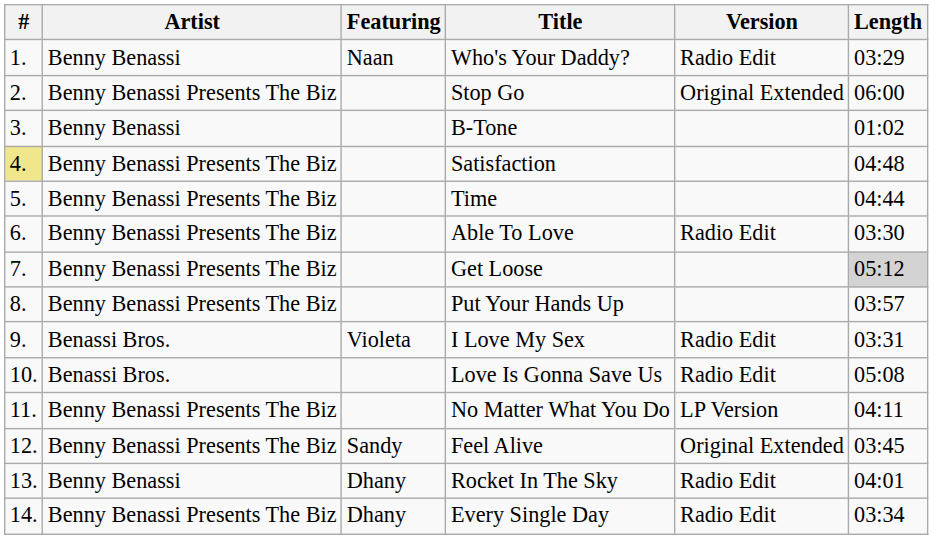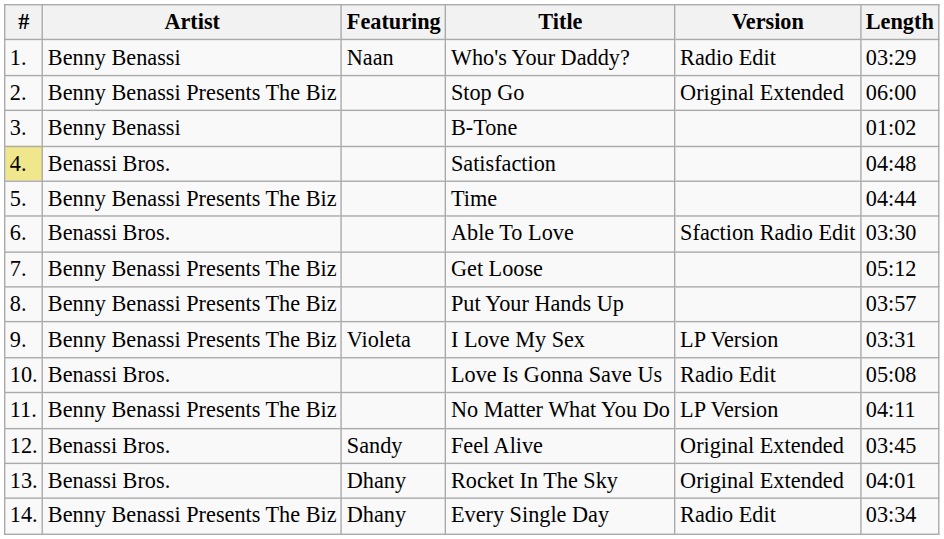 <table class="wikitable">
 <tr>
 <th>#</th>
 <th>Artist</th>
 <th>Featuring</th>
 <th>Title</th>
 <th>Version</th>
 <th>Length</th>
 </tr>
 <tr>
 <td>1.</td>
 <td>Benny Benassi</td>
 <td>Naan</td>
 <td>Who's Your Daddy?</td>
 <td>Radio Edit</td>
 <td>03:29</td>
 </tr>
 <tr>
 <td>2.</td>
 <td>Benny Benassi Presents The Biz</td>
 <td></td>
 <td>Stop Go</td>
 <td>Original Extended</td>
 <td>06:00</td>
 </tr>
 <tr>
 <td>3.</td>
 <td>Benny Benassi</td>
 <td></td>
 <td>B-Tone</td>
 <td></td>
 <td>01:02</td>
 </tr>
 <tr>
 <td style="background: khaki;">4.</td>
-<td>Benny Benassi Presents The Biz</td>
+<td>Benassi Bros.</td>
 <td></td>
 <td>Satisfaction</td>
 <td></td>
 <td>04:48</td>
 </tr>
 <tr>
 <td>5.</td>
 <td>Benny Benassi Presents The Biz</td>
 <td></td>
 <td>Time</td>
 <td></td>
 <td>04:44</td>
 </tr>
 <tr>
 <td>6.</td>
-<td>Benny Benassi Presents The Biz</td>
+<td>Benassi Bros.</td>
 <td></td>
 <td>Able To Love</td>
-<td>Radio Edit</td>
+<td>Sfaction Radio Edit</td>
 <td>03:30</td>
 </tr>
 <tr>
 <td>7.</td>
 <td>Benny Benassi Presents The Biz</td>
 <td></td>
 <td>Get Loose</td>
 <td></td>
-<td style="background: lightgrey;">05:12</td>
+<td>05:12</td>
 </tr>
 <tr>
 <td>8.</td>
 <td>Benny Benassi Presents The Biz</td>
 <td></td>
 <td>Put Your Hands Up</td>
 <td></td>
 <td>03:57</td>
 </tr>
 <tr>
 <td>9.</td>
-<td>Benassi Bros.</td>
+<td>Benny Benassi Presents The Biz</td>
 <td>Violeta</td>
 <td>I Love My Sex</td>
-<td>Radio Edit</td>
+<td>LP Version</td>
 <td>03:31</td>
 </tr>
 <tr>
 <td>10.</td>
 <td>Benassi Bros.</td>
 <td></td>
 <td>Love Is Gonna Save Us</td>
 <td>Radio Edit</td>
 <td>05:08</td>
 </tr>
 <tr>
 <td>11.</td>
 <td>Benny Benassi Presents The Biz</td>
 <td></td>
 <td>No Matter What You Do</td>
 <td>LP Version</td>
 <td>04:11</td>
 </tr>
 <tr>
 <td>12.</td>
-<td>Benny Benassi Presents The Biz</td>
+<td>Benassi Bros.</td>
 <td>Sandy</td>
 <td>Feel Alive</td>
 <td>Original Extended</td>
 <td>03:45</td>
 </tr>
 <tr>
 <td>13.</td>
-<td>Benny Benassi</td>
+<td>Benassi Bros.</td>
 <td>Dhany</td>
 <td>Rocket In The Sky</td>
-<td>Radio Edit</td>
+<td>Original Extended</td>
 <td>04:01</td>
 </tr>
 <tr>
 <td>14.</td>
 <td>Benny Benassi Presents The Biz</td>
 <td>Dhany</td>
 <td>Every Single Day</td>
 <td>Radio Edit</td>
 <td>03:34</td>
 </tr>
 </table>
